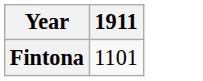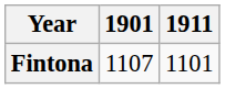 <table class="wikitable" style="text-align: center;">
 <tr>
 <th scope="col">Year</th>
+<th scope="col">1901</th>
 <th scope="col">1911</th>
 </tr>
 <tr>
 <th scope="row">Fintona</th>
+<td>1107</td>
 <td>1101</td>
 </tr>
 </table>
